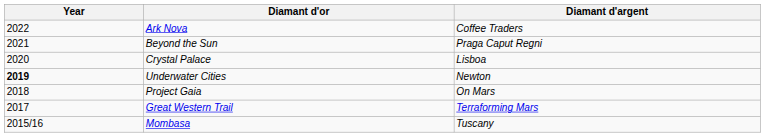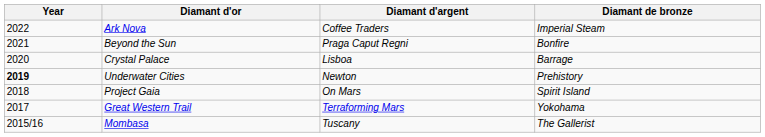 <table class="wikitable" style="width:95%">
 <tr>
 <th>Year</th>
 <th>Diamant d'or</th>
 <th>Diamant d'argent</th>
+<th>Diamant de bronze</th>
 </tr>
 <tr>
 <td>2022</td>
 <td><em><a href='#'>Ark Nova</a></em></td>
 <td><em>Coffee Traders</em></td>
+<td><em>Imperial Steam</em></td>
 </tr>
 <tr>
 <td>2021</td>
 <td><em>Beyond the Sun</em></td>
 <td><em>Praga Caput Regni</em></td>
+<td><em>Bonfire</em></td>
 </tr>
 <tr>
 <td>2020</td>
 <td><em>Crystal Palace</em></td>
 <td><em>Lisboa</em></td>
+<td><em>Barrage</em></td>
 </tr>
 <tr>
 <td><strong>2019</strong></td>
 <td><em>Underwater Cities</em></td>
 <td><em>Newton</em></td>
+<td><em>Prehistory</em></td>
 </tr>
 <tr>
 <td>2018</td>
 <td><em>Project Gaia</em></td>
 <td><em>On Mars</em></td>
+<td><em>Spirit Island</em></td>
 </tr>
 <tr>
 <td>2017</td>
 <td><em><a href='#'>Great Western Trail</a></em></td>
 <td><em><a href='#'>Terraforming Mars</a></em></td>
+<td><em>Yokohama</em></td>
 </tr>
 <tr>
 <td>2015/16</td>
 <td><em><a href='#'>Mombasa</a></em></td>
 <td><em>Tuscany</em></td>
+<td><em>The Gallerist</em></td>
 </tr>
 </table>
